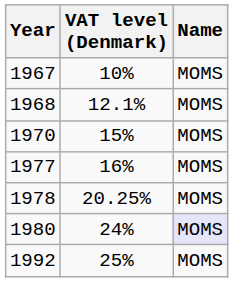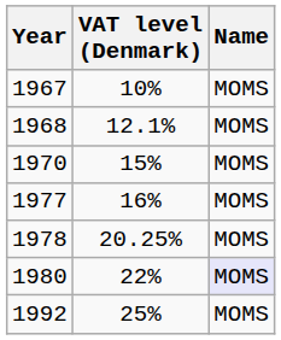 <table class="wikitable" style="text-align:center; float:right; margin-left:1em;">
 <tr>
 <th>Year</th>
 <th>VAT level<br>(Denmark)</th>
 <th>Name</th>
 </tr>
 <tr>
 <td>1967</td>
 <td>10%</td>
 <td>MOMS</td>
 </tr>
 <tr>
 <td>1968</td>
 <td>12.1%</td>
 <td>MOMS</td>
 </tr>
 <tr>
 <td>1970</td>
 <td>15%</td>
 <td>MOMS</td>
 </tr>
 <tr>
 <td>1977</td>
 <td>16%</td>
 <td>MOMS</td>
 </tr>
 <tr>
 <td>1978</td>
 <td>20.25%</td>
 <td>MOMS</td>
 </tr>
 <tr>
 <td>1980</td>
-<td>24%</td>
+<td>22%</td>
 <td style="background: lavender;">MOMS</td>
 </tr>
 <tr>
 <td>1992</td>
 <td>25%</td>
 <td>MOMS</td>
 </tr>
 </table>
